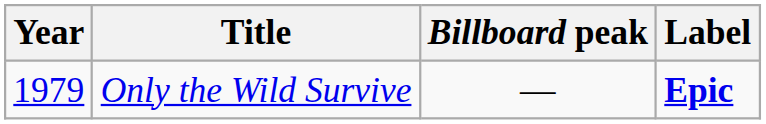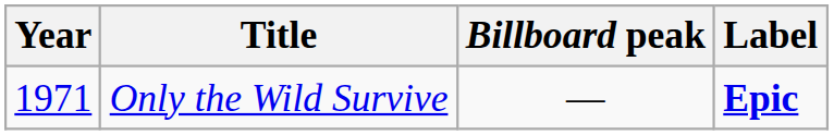 <table class="wikitable">
 <tr>
 <th>Year</th>
 <th>Title</th>
 <th><em>Billboard</em> peak</th>
 <th>Label</th>
 </tr>
 <tr>
-<td><a href='#'>1979</a></td>
+<td><a href='#'>1971</a></td>
 <td><em><a href='#'>Only the Wild Survive</a></em></td>
 <td style="text-align:center;">—</td>
 <td><strong><a href='#'>Epic</a></strong></td>
 </tr>
 </table>
